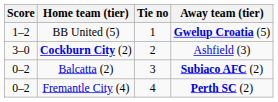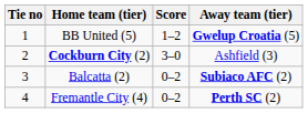 <table class="wikitable" style="text-align:center">
 <tr>
+<th>Tie no</th>
+<th>Home team (tier)</th>
 <th>Score</th>
-<th>Home team (tier)</th>
-<th>Tie no</th>
 <th>Away team (tier)</th>
 </tr>
 <tr>
+<td>1</td>
+<td>BB United (5)</td>
 <td>1–2</td>
-<td>BB United (5)</td>
-<td>1</td>
 <td><strong><a href='#'>Gwelup Croatia</a></strong> (5)</td>
 </tr>
 <tr>
+<td>2</td>
+<td><strong><a href='#'>Cockburn City</a></strong> (2)</td>
 <td>3–0</td>
-<td><strong><a href='#'>Cockburn City</a></strong> (2)</td>
-<td>2</td>
 <td><a href='#'>Ashfield</a> (3)</td>
 </tr>
 <tr>
+<td>3</td>
+<td><a href='#'>Balcatta</a> (2)</td>
 <td>0–2</td>
-<td><a href='#'>Balcatta</a> (2)</td>
-<td>3</td>
 <td><strong><a href='#'>Subiaco AFC</a></strong> (2)</td>
 </tr>
 <tr>
+<td>4</td>
+<td><a href='#'>Fremantle City</a> (4)</td>
 <td>0–2</td>
-<td><a href='#'>Fremantle City</a> (4)</td>
-<td>4</td>
 <td><strong><a href='#'>Perth SC</a></strong> (2)</td>
 </tr>
 </table>
